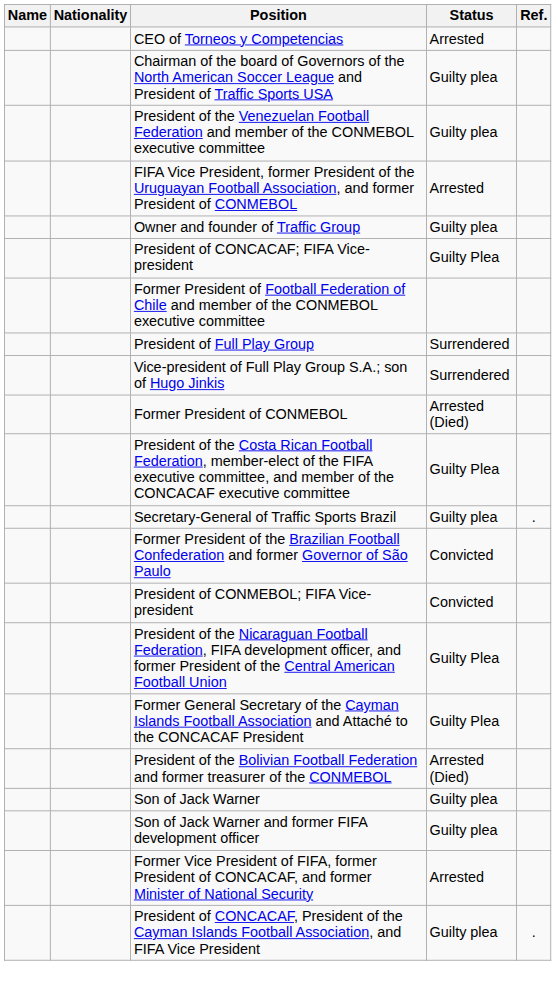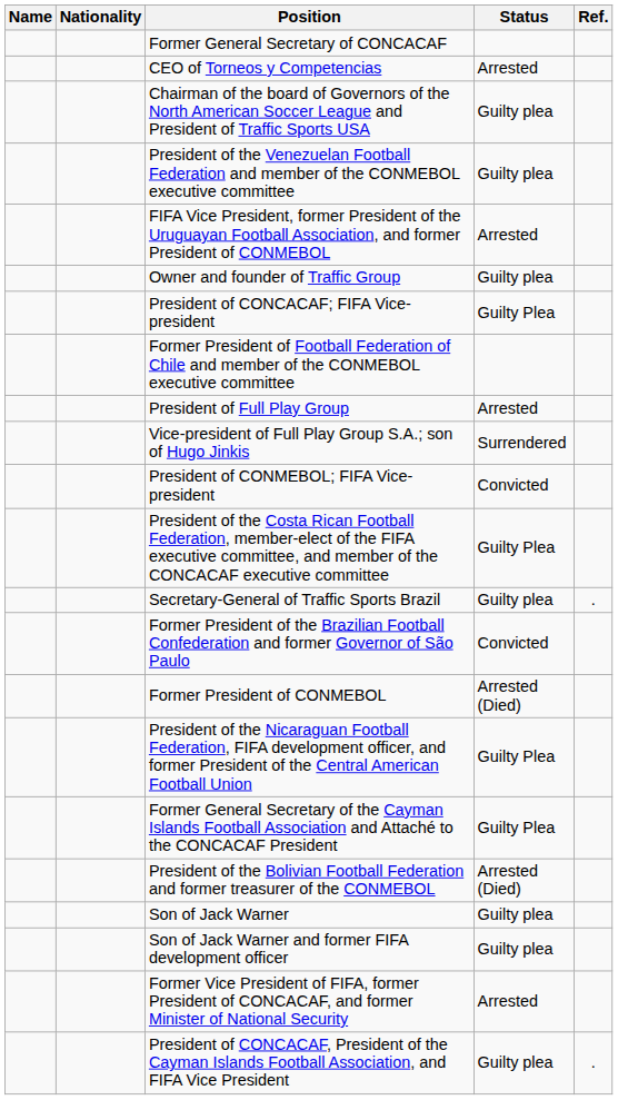 <table class="wikitable sortable">
 <tr>
 <th>Name</th>
 <th>Nationality</th>
 <th>Position</th>
 <th>Status</th>
 <th>Ref.</th>
+</tr>
+<tr>
+<td></td>
+<td></td>
+<td>Former General Secretary of CONCACAF</td>
+<td></td>
+<td style="text-align: center"></td>
 </tr>
 <tr>
 <td></td>
 <td> </td>
 <td>CEO of <a href='#'>Torneos y Competencias</a></td>
 <td>Arrested</td>
 <td style="text-align: center"></td>
 </tr>
 <tr>
 <td></td>
 <td></td>
 <td>Chairman of the board of Governors of the <a href='#'>North American Soccer League</a> and President of <a href='#'>Traffic Sports USA</a></td>
 <td>Guilty plea</td>
 <td style="text-align: center"></td>
 </tr>
 <tr>
 <td></td>
 <td></td>
 <td>President of the <a href='#'>Venezuelan Football Federation</a> and member of the CONMEBOL executive committee</td>
 <td>Guilty plea</td>
 <td style="text-align: center"></td>
 </tr>
 <tr>
 <td></td>
 <td> <br></td>
 <td>FIFA Vice President, former President of the <a href='#'>Uruguayan Football Association</a>, and former President of <a href='#'>CONMEBOL</a></td>
 <td>Arrested</td>
 <td style="text-align: center"></td>
 </tr>
 <tr>
 <td></td>
 <td></td>
 <td>Owner and founder of <a href='#'>Traffic Group</a></td>
 <td>Guilty plea</td>
 <td style="text-align: center"></td>
 </tr>
 <tr>
 <td></td>
 <td></td>
 <td>President of CONCACAF; FIFA Vice-president</td>
 <td>Guilty Plea</td>
 <td style="text-align: center"></td>
 </tr>
 <tr>
 <td></td>
 <td></td>
 <td>Former President of <a href='#'>Football Federation of Chile</a> and member of the CONMEBOL executive committee</td>
 <td></td>
 <td style="text-align: center"></td>
 </tr>
 <tr>
 <td></td>
 <td></td>
 <td>President of <a href='#'>Full Play Group</a></td>
-<td>Surrendered</td>
+<td>Arrested</td>
 <td style="text-align: center"></td>
 </tr>
 <tr>
 <td></td>
 <td></td>
 <td>Vice-president of Full Play Group S.A.; son of <a href='#'>Hugo Jinkis</a></td>
 <td>Surrendered</td>
 <td style="text-align: center"></td>
 </tr>
 <tr>
 <td></td>
-<td> <br></td>
-<td>Former President of CONMEBOL</td>
-<td>Arrested (Died)</td>
+<td></td>
+<td>President of CONMEBOL; FIFA Vice-president</td>
+<td>Convicted</td>
 <td style="text-align: center"></td>
 </tr>
 <tr>
 <td></td>
 <td></td>
 <td>President of the <a href='#'>Costa Rican Football Federation</a>, member-elect of the FIFA executive committee, and member of the CONCACAF executive committee</td>
 <td>Guilty Plea</td>
 <td style="text-align: center"></td>
 </tr>
 <tr>
 <td></td>
 <td></td>
 <td>Secretary-General of Traffic Sports Brazil</td>
 <td>Guilty plea</td>
 <td style="text-align: center">.</td>
 </tr>
 <tr>
 <td></td>
 <td></td>
 <td>Former President of the <a href='#'>Brazilian Football Confederation</a> and former <a href='#'>Governor of São Paulo</a></td>
 <td>Convicted</td>
 <td style="text-align: center"></td>
 </tr>
 <tr>
 <td></td>
-<td></td>
-<td>President of CONMEBOL; FIFA Vice-president</td>
-<td>Convicted</td>
+<td> <br></td>
+<td>Former President of CONMEBOL</td>
+<td>Arrested (Died)</td>
 <td style="text-align: center"></td>
 </tr>
 <tr>
 <td></td>
 <td></td>
 <td>President of the <a href='#'>Nicaraguan Football Federation</a>, FIFA development officer, and former President of the <a href='#'>Central American Football Union</a></td>
 <td>Guilty Plea</td>
 <td style="text-align: center"></td>
 </tr>
 <tr>
 <td></td>
 <td></td>
 <td>Former General Secretary of the <a href='#'>Cayman Islands Football Association</a> and Attaché to the CONCACAF President</td>
 <td>Guilty Plea</td>
 <td style="text-align: center"></td>
 </tr>
 <tr>
 <td></td>
 <td></td>
 <td>President of the <a href='#'>Bolivian Football Federation</a> and former treasurer of the <a href='#'>CONMEBOL</a></td>
 <td>Arrested (Died)</td>
 <td style="text-align: center"></td>
 </tr>
 <tr>
 <td></td>
 <td><br></td>
 <td>Son of Jack Warner</td>
 <td>Guilty plea</td>
 <td style="text-align: center"></td>
 </tr>
 <tr>
 <td></td>
 <td><br></td>
 <td>Son of Jack Warner and former FIFA development officer</td>
 <td>Guilty plea</td>
 <td style="text-align: center"></td>
 </tr>
 <tr>
 <td></td>
 <td></td>
 <td>Former Vice President of FIFA, former President of CONCACAF, and former <a href='#'>Minister of National Security</a></td>
 <td>Arrested</td>
 <td style="text-align: center"></td>
 </tr>
 <tr>
 <td></td>
 <td></td>
 <td>President of <a href='#'>CONCACAF</a>, President of the <a href='#'>Cayman Islands Football Association</a>, and FIFA Vice President</td>
 <td>Guilty plea</td>
 <td style="text-align: center">.</td>
 </tr>
 </table>
